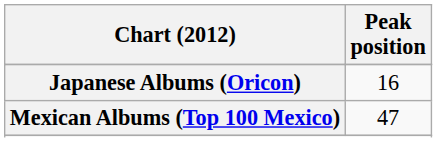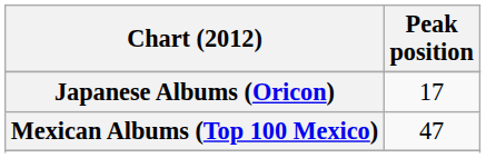 <table class="wikitable sortable plainrowheaders" style="text-align:center">
 <tr>
 <th scope="col">Chart (2012)</th>
 <th scope="col">Peak<br>position</th>
 </tr>
 <tr>
 </tr>
 <tr>
 </tr>
 <tr>
 </tr>
 <tr>
 </tr>
 <tr>
 </tr>
 <tr>
 </tr>
 <tr>
 </tr>
 <tr>
 </tr>
 <tr>
 </tr>
 <tr>
 </tr>
 <tr>
 </tr>
 <tr>
 </tr>
 <tr>
 </tr>
 <tr>
 <th scope="row">Japanese Albums (<a href='#'>Oricon</a>)</th>
-<td>16</td>
+<td>17</td>
 </tr>
 <tr>
 <th scope="row">Mexican Albums (<a href='#'>Top 100 Mexico</a>)</th>
 <td>47</td>
 </tr>
 <tr>
 </tr>
 <tr>
 </tr>
 <tr>
 </tr>
 <tr>
 </tr>
 <tr>
 </tr>
 <tr>
 </tr>
 <tr>
 </tr>
 <tr>
 </tr>
 <tr>
 </tr>
 <tr>
 </tr>
 <tr>
 </tr>
 <tr>
 </tr>
 <tr>
 </tr>
 </table>
